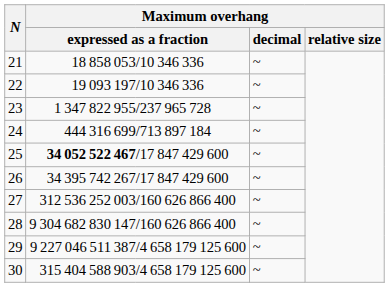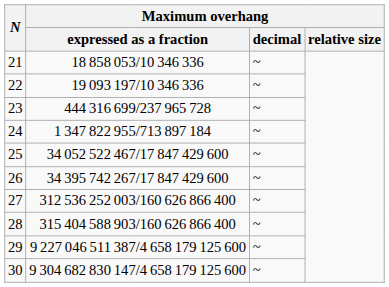 <table class="wikitable" style="white-space:nowrap;float:left;margin:0.5em; width:unset !important;">
 <tr>
 <th rowspan="2"><em>N</em></th>
 <th colspan="4">Maximum overhang</th>
 </tr>
 <tr>
 <th colspan="2">expressed as a fraction</th>
 <th>decimal</th>
 <th>relative size</th>
 </tr>
 <tr>
 <td style="text-align:right;">21</td>
 <td style="border-right:none;text-align:right;padding-right:0;">18 858 053</td>
 <td style="border-left:none;padding-left:0;">/10 346 336</td>
 <td>~</td>
 </tr>
 <tr>
 <td style="text-align:right;">22</td>
 <td style="border-right:none;text-align:right;padding-right:0;">19 093 197</td>
 <td style="border-left:none;padding-left:0;">/10 346 336</td>
 <td>~</td>
 </tr>
 <tr>
 <td style="text-align:right;">23</td>
-<td style="border-right:none;text-align:right;padding-right:0;">1 347 822 955</td>
+<td style="border-right:none;text-align:right;padding-right:0;">444 316 699</td>
 <td style="border-left:none;padding-left:0;">/237 965 728</td>
 <td>~</td>
 </tr>
 <tr>
 <td style="text-align:right;">24</td>
-<td style="border-right:none;text-align:right;padding-right:0;">444 316 699</td>
+<td style="border-right:none;text-align:right;padding-right:0;">1 347 822 955</td>
 <td style="border-left:none;padding-left:0;">/713 897 184</td>
 <td>~</td>
 </tr>
 <tr>
 <td style="text-align:right;">25</td>
-<td style="border-right:none;text-align:right;padding-right:0;"><strong>34 052 522 467</strong></td>
+<td style="border-right:none;text-align:right;padding-right:0;">34 052 522 467</td>
 <td style="border-left:none;padding-left:0;">/17 847 429 600</td>
 <td>~</td>
 </tr>
 <tr>
 <td style="text-align:right;">26</td>
 <td style="border-right:none;text-align:right;padding-right:0;">34 395 742 267</td>
 <td style="border-left:none;padding-left:0;">/17 847 429 600</td>
 <td>~</td>
 </tr>
 <tr>
 <td style="text-align:right;">27</td>
 <td style="border-right:none;text-align:right;padding-right:0;">312 536 252 003</td>
 <td style="border-left:none;padding-left:0;">/160 626 866 400</td>
 <td>~</td>
 </tr>
 <tr>
 <td style="text-align:right;">28</td>
-<td style="border-right:none;text-align:right;padding-right:0;">9 304 682 830 147</td>
+<td style="border-right:none;text-align:right;padding-right:0;">315 404 588 903</td>
 <td style="border-left:none;padding-left:0;">/160 626 866 400</td>
 <td>~</td>
 </tr>
 <tr>
 <td style="text-align:right;">29</td>
 <td style="border-right:none;text-align:right;padding-right:0;">9 227 046 511 387</td>
 <td style="border-left:none;padding-left:0;">/4 658 179 125 600</td>
 <td>~</td>
 </tr>
 <tr>
 <td style="text-align:right;">30</td>
-<td style="border-right:none;text-align:right;padding-right:0;">315 404 588 903</td>
+<td style="border-right:none;text-align:right;padding-right:0;">9 304 682 830 147</td>
 <td style="border-left:none;padding-left:0;">/4 658 179 125 600</td>
 <td>~</td>
 </tr>
 </table>
